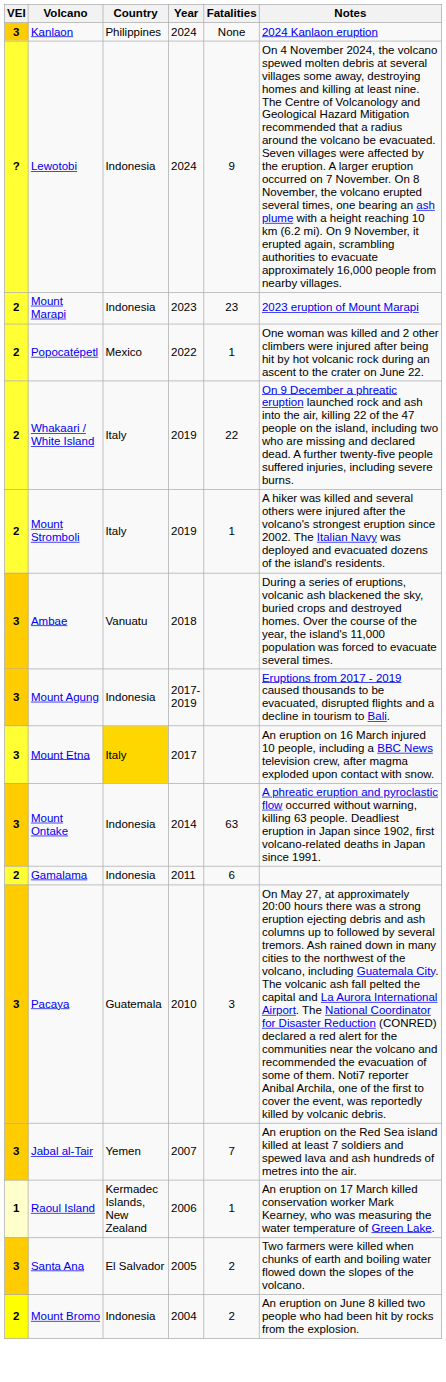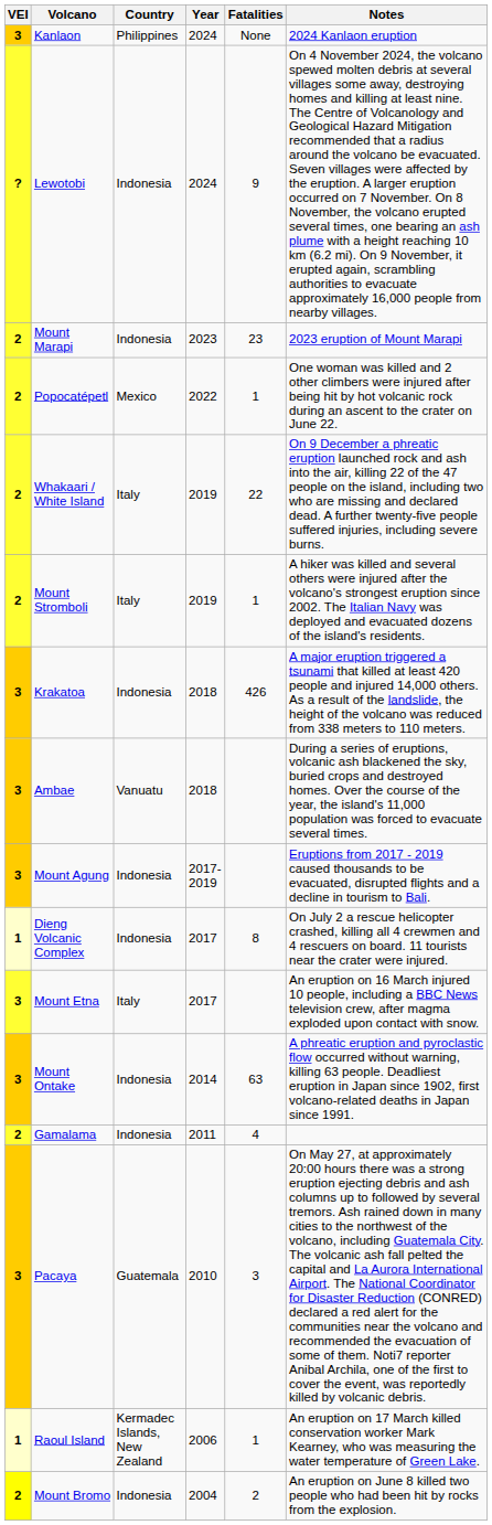 <table class="wikitable sortable">
 <tr>
 <th>VEI</th>
 <th>Volcano</th>
 <th>Country</th>
 <th>Year</th>
 <th data-sort-type="number">Fatalities</th>
 <th>Notes</th>
 </tr>
 <tr>
 <th style="background:#fc0;">3</th>
 <td><a href='#'>Kanlaon</a></td>
 <td>Philippines</td>
 <td>2024</td>
 <td style="text-align: center;">None</td>
 <td><a href='#'>2024 Kanlaon eruption</a></td>
 </tr>
 <tr>
 <th style="background-color: #FF3;">?</th>
 <td><a href='#'>Lewotobi</a></td>
 <td>Indonesia</td>
 <td>2024</td>
 <td style="text-align: center;">9</td>
 <td>On 4 November 2024, the volcano spewed molten debris at several villages some  away, destroying homes and killing at least nine. The Centre of Volcanology and Geological Hazard Mitigation recommended that a  radius around the volcano be evacuated. Seven villages were affected by the eruption. A larger eruption occurred on 7 November. On 8 November, the volcano erupted several times, one bearing an <a href='#'>ash plume</a> with a height reaching 10 km (6.2 mi). On 9 November, it erupted again, scrambling authorities to evacuate approximately 16,000 people from nearby villages.</td>
 </tr>
 <tr>
 <th style="background-color: #FF3;">2</th>
 <td><a href='#'>Mount Marapi</a></td>
 <td>Indonesia</td>
 <td>2023</td>
 <td style="text-align: center;">23</td>
 <td><a href='#'>2023 eruption of Mount Marapi</a></td>
 </tr>
 <tr>
 <th style="background-color: #FF3;">2</th>
 <td><a href='#'>Popocatépetl</a></td>
 <td>Mexico</td>
 <td>2022</td>
 <td style="text-align: center;">1</td>
 <td>One woman was killed and 2 other climbers were injured after being hit by hot volcanic rock during an ascent to the crater on June 22.</td>
 </tr>
 <tr>
 <th style="background:#ff3;">2</th>
 <td><a href='#'>Whakaari / White Island</a></td>
 <td>Italy</td>
 <td>2019</td>
 <td style="text-align: center;">22</td>
 <td><a href='#'>On 9 December a phreatic eruption</a> launched rock and ash into the air, killing 22 of the 47 people on the island, including two who are missing and declared dead. A further twenty-five people suffered injuries, including severe burns.</td>
 </tr>
 <tr>
 <th style="background:#ff3;">2</th>
 <td><a href='#'>Mount Stromboli</a></td>
 <td>Italy</td>
 <td>2019</td>
 <td style="text-align: center;">1</td>
 <td>A hiker was killed and several others were injured after the volcano's strongest eruption since 2002. The <a href='#'>Italian Navy</a> was deployed and evacuated dozens of the island's residents.</td>
 </tr>
 <tr>
 <th style="background:#fc0;">3</th>
+<td><a href='#'>Krakatoa</a></td>
+<td>Indonesia</td>
+<td>2018</td>
+<td style="text-align: center;">426</td>
+<td><a href='#'>A major eruption triggered a tsunami</a> that killed at least 420 people and injured 14,000 others. As a result of the <a href='#'>landslide</a>, the height of the volcano was reduced from 338 meters to 110 meters.</td>
+</tr>
+<tr>
+<th style="background:#fc0;">3</th>
 <td><a href='#'>Ambae</a></td>
 <td>Vanuatu</td>
 <td>2018</td>
 <td style="text-align: center;"></td>
 <td>During a series of eruptions, volcanic ash blackened the sky, buried crops and destroyed homes. Over the course of the year, the island's 11,000 population was forced to evacuate several times.</td>
 </tr>
 <tr>
 <th style="background:#fc0;">3</th>
 <td><a href='#'>Mount Agung</a></td>
 <td>Indonesia</td>
 <td>2017-2019</td>
 <td></td>
 <td><a href='#'>Eruptions from 2017 - 2019</a> caused thousands to be evacuated, disrupted flights and a decline in tourism to <a href='#'>Bali</a>.</td>
 </tr>
 <tr>
+<th style="background:#ffc;">1</th>
+<td><a href='#'>Dieng Volcanic Complex</a></td>
+<td>Indonesia</td>
+<td>2017</td>
+<td style="text-align: center;">8</td>
+<td>On July 2 a rescue helicopter crashed, killing all 4 crewmen and 4 rescuers on board. 11 tourists near the crater were injured.</td>
+</tr>
+<tr>
 <th style="background:#ff3;">3</th>
 <td><a href='#'>Mount Etna</a></td>
-<td style="background: gold;">Italy</td>
+<td>Italy</td>
 <td>2017</td>
 <td></td>
 <td>An eruption on 16 March injured 10 people, including a <a href='#'>BBC News</a> television crew, after magma exploded upon contact with snow.</td>
 </tr>
 <tr>
 <th style="background:#fc0;">3</th>
 <td><a href='#'>Mount Ontake</a></td>
 <td>Indonesia</td>
 <td>2014</td>
 <td style="text-align: center;">63</td>
 <td><a href='#'>A phreatic eruption and pyroclastic flow</a> occurred without warning, killing 63 people. Deadliest eruption in Japan since 1902, first volcano-related deaths in Japan since 1991.</td>
 </tr>
 <tr>
 <th style="background-color: #FF3;">2</th>
 <td><a href='#'>Gamalama</a></td>
 <td>Indonesia</td>
 <td>2011</td>
-<td style="text-align: center;">6</td>
+<td style="text-align: center;">4</td>
 <td></td>
 </tr>
 <tr>
 <th style="background:#fc0;">3</th>
 <td><a href='#'>Pacaya</a></td>
 <td>Guatemala</td>
 <td>2010</td>
 <td style="text-align: center;">3</td>
 <td>On May 27, at approximately 20:00 hours there was a strong eruption ejecting debris and ash columns up to  followed by several tremors. Ash rained down in many cities to the northwest of the volcano, including <a href='#'>Guatemala City</a>. The volcanic ash fall pelted the capital and <a href='#'>La Aurora International Airport</a>. The <a href='#'>National Coordinator for Disaster Reduction</a> (CONRED) declared a red alert for the communities near the volcano and recommended the evacuation of some of them. Noti7 reporter Anibal Archila, one of the first to cover the event, was reportedly killed by volcanic debris.</td>
 </tr>
 <tr>
-<th style="background:#fc0;">3</th>
-<td><a href='#'>Jabal al-Tair</a></td>
-<td>Yemen</td>
-<td>2007</td>
-<td style="text-align: center;">7</td>
-<td>An eruption on the Red Sea island killed at least 7 soldiers and spewed lava and ash hundreds of metres into the air.</td>
-</tr>
-<tr>
 <th style="background-color: #FFC;">1</th>
 <td><a href='#'>Raoul Island</a></td>
 <td>Kermadec Islands, New Zealand</td>
 <td>2006</td>
 <td style="text-align: center;">1</td>
 <td>An eruption on 17 March killed conservation worker Mark Kearney, who was measuring the water temperature of <a href='#'>Green Lake</a>.</td>
-</tr>
-<tr>
-<th style="background:#fc0;">3</th>
-<td><a href='#'>Santa Ana</a></td>
-<td>El Salvador</td>
-<td>2005</td>
-<td style="text-align: center;">2</td>
-<td>Two farmers were killed when chunks of earth and boiling water flowed down the slopes of the volcano.</td>
 </tr>
 <tr>
 <th style="background:#ff0;">2</th>
 <td><a href='#'>Mount Bromo</a></td>
 <td>Indonesia</td>
 <td>2004</td>
 <td style="text-align: center;">2</td>
 <td>An eruption on June 8 killed two people who had been hit by rocks from the explosion.</td>
 </tr>
 </table>
